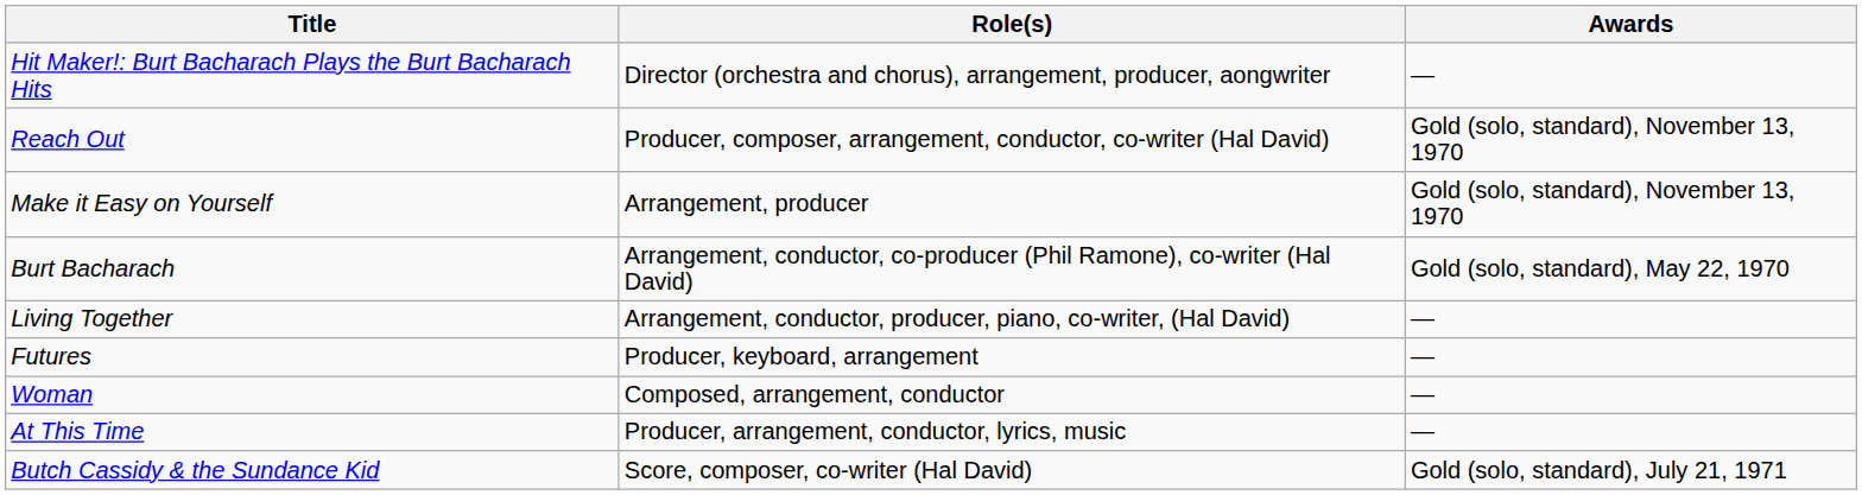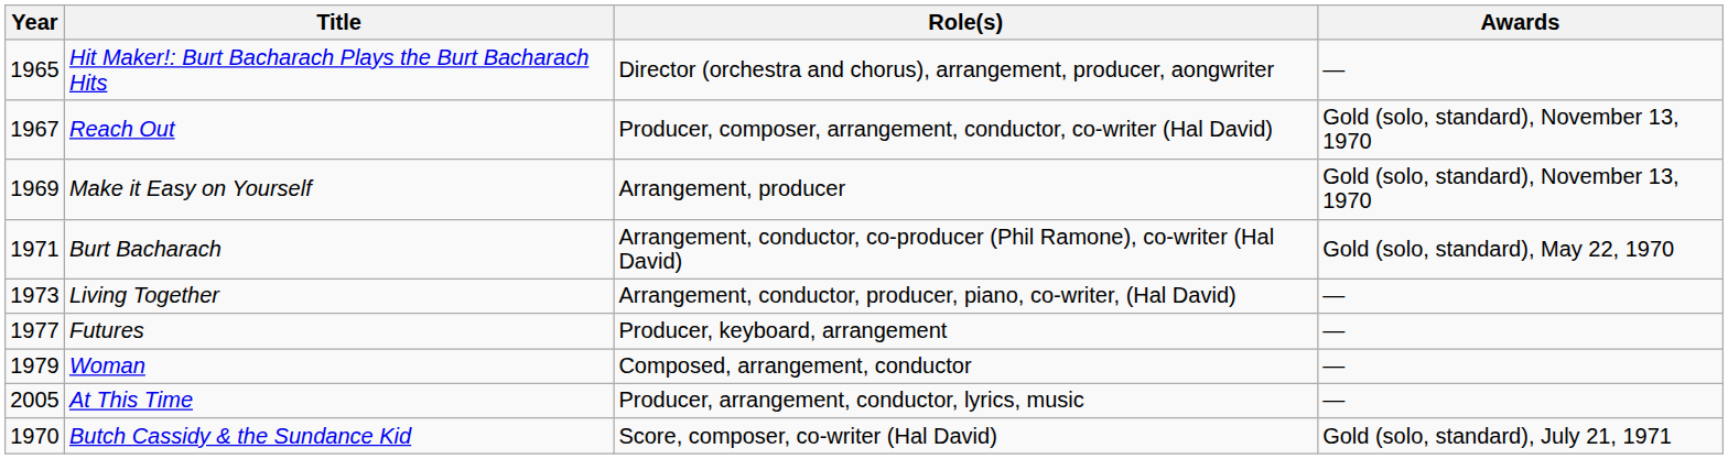 <table class="wikitable">
 <tr>
+<th>Year</th>
 <th>Title</th>
 <th>Role(s)</th>
 <th>Awards</th>
 </tr>
 <tr>
+<td>1965</td>
 <td><em><a href='#'>Hit Maker!: Burt Bacharach Plays the Burt Bacharach Hits</a></em></td>
 <td>Director (orchestra and chorus), arrangement, producer, aongwriter</td>
 <td>—</td>
 </tr>
 <tr>
+<td>1967</td>
 <td><em><a href='#'>Reach Out</a></em></td>
 <td>Producer, composer, arrangement, conductor, co-writer (Hal David)</td>
 <td>Gold (solo, standard), November 13, 1970</td>
 </tr>
 <tr>
+<td>1969</td>
 <td><em>Make it Easy on Yourself</em></td>
 <td>Arrangement, producer</td>
 <td>Gold (solo, standard), November 13, 1970</td>
 </tr>
 <tr>
+<td>1971</td>
 <td><em>Burt Bacharach</em></td>
 <td>Arrangement, conductor, co-producer (Phil Ramone), co-writer (Hal David)</td>
 <td>Gold (solo, standard), May 22, 1970</td>
 </tr>
 <tr>
+<td>1973</td>
 <td><em>Living Together</em></td>
 <td>Arrangement, conductor, producer, piano, co-writer, (Hal David)</td>
 <td>—</td>
 </tr>
 <tr>
+<td>1977</td>
 <td><em>Futures</em></td>
 <td>Producer, keyboard, arrangement</td>
 <td>—</td>
 </tr>
 <tr>
+<td>1979</td>
 <td><em><a href='#'>Woman</a></em></td>
 <td>Composed, arrangement, conductor</td>
 <td>—</td>
 </tr>
 <tr>
+<td>2005</td>
 <td><em><a href='#'>At This Time</a></em></td>
 <td>Producer, arrangement, conductor, lyrics, music</td>
 <td>—</td>
 </tr>
 <tr>
+<td>1970</td>
 <td><em><a href='#'>Butch Cassidy & the Sundance Kid</a></em></td>
 <td>Score, composer, co-writer (Hal David)</td>
 <td>Gold (solo, standard), July 21, 1971</td>
 </tr>
 </table>
